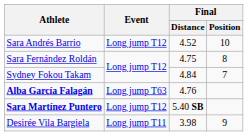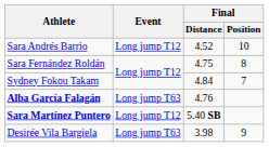 <table class=wikitable style="font-size:90%">
 <tr>
 <th rowspan="2">Athlete</th>
 <th rowspan="2">Event</th>
 <th colspan="2">Final</th>
 </tr>
 <tr style="font-size:95%">
 <th>Distance</th>
 <th>Position</th>
 </tr>
 <tr align=center>
 <td align=left><a href='#'>Sara Andrés Barrio</a></td>
 <td align=left><a href='#'>Long jump T12</a></td>
 <td>4.52</td>
 <td>10</td>
 </tr>
 <tr align=center>
 <td align=left><a href='#'>Sara Fernández Roldán</a></td>
 <td align=left rowspan=2><a href='#'>Long jump T12</a></td>
 <td>4.75</td>
 <td>8</td>
 </tr>
 <tr align=center>
 <td align=left><a href='#'>Sydney Fokou Takam</a></td>
 <td>4.84</td>
 <td>7</td>
 </tr>
 <tr align=center>
 <td align=left><strong><a href='#'>Alba García Falagán</a></strong></td>
 <td align=left><a href='#'>Long jump T63</a></td>
 <td>4.76</td>
 <td></td>
 </tr>
 <tr align=center>
 <td align=left><strong><a href='#'>Sara Martínez Puntero</a></strong></td>
 <td align=left><a href='#'>Long jump T12</a></td>
 <td>5.40 <strong>SB</strong></td>
 <td></td>
 </tr>
 <tr align=center>
 <td align=left><a href='#'>Desirée Vila Bargiela</a></td>
-<td align=left><a href='#'>Long jump T11</a></td>
+<td align=left><a href='#'>Long jump T63</a></td>
 <td>3.98</td>
 <td>9</td>
 </tr>
 </table>
